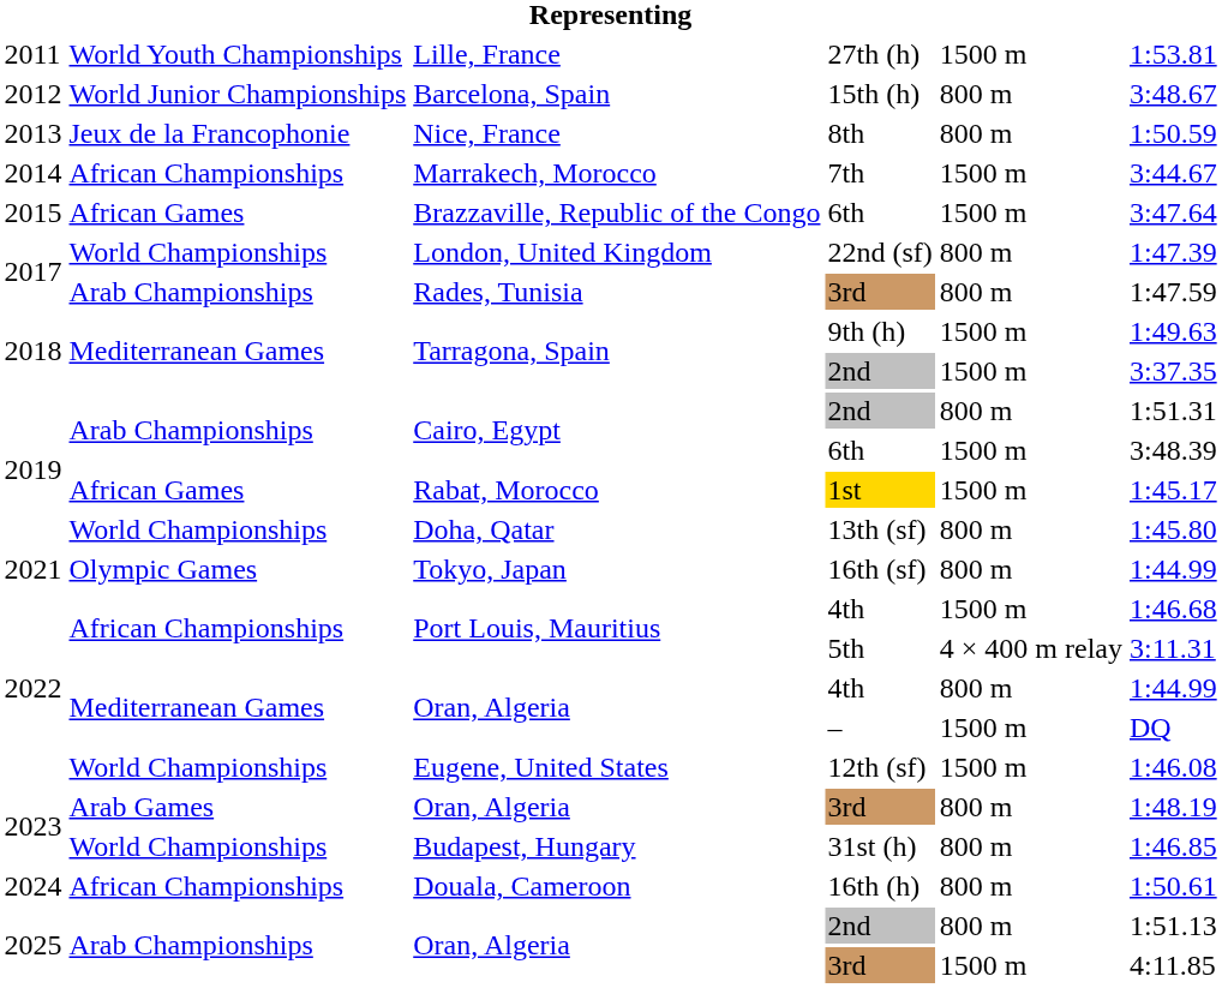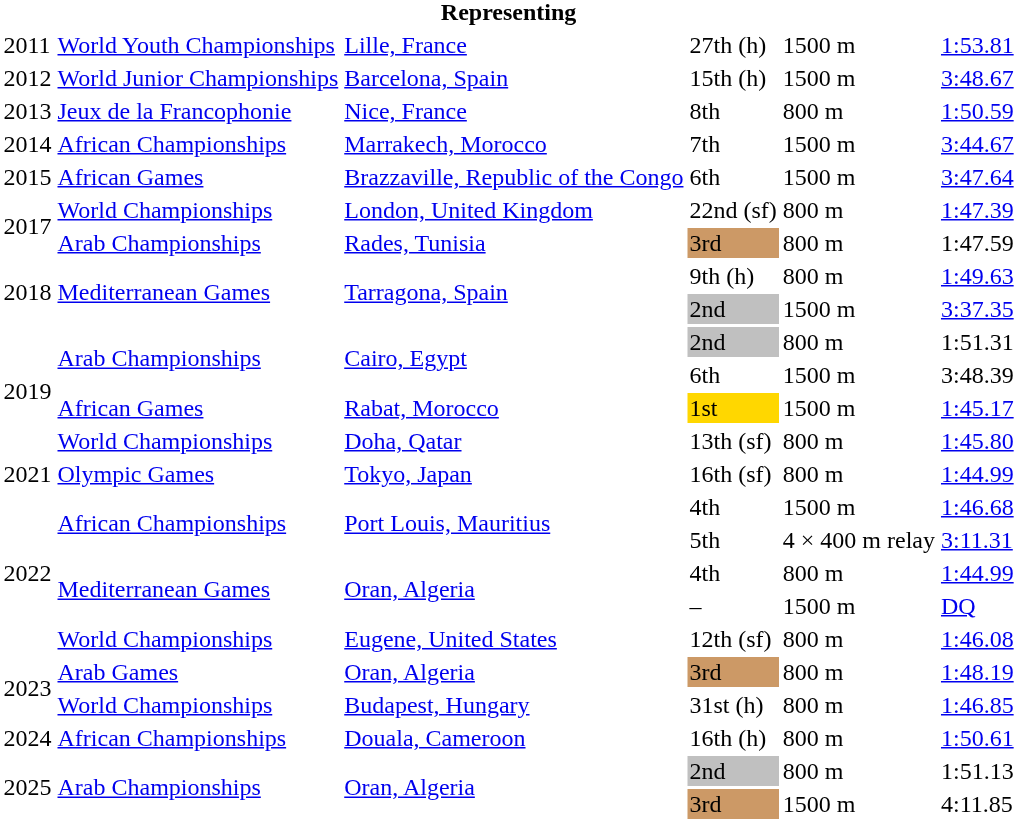 <table>
 <tr>
 <th colspan="6">Representing </th>
 </tr>
 <tr>
 <td>2011</td>
 <td><a href='#'>World Youth Championships</a></td>
 <td><a href='#'>Lille, France</a></td>
 <td>27th (h)</td>
 <td>1500 m</td>
 <td><a href='#'>1:53.81</a></td>
 </tr>
 <tr>
 <td>2012</td>
 <td><a href='#'>World Junior Championships</a></td>
 <td><a href='#'>Barcelona, Spain</a></td>
 <td>15th (h)</td>
-<td>800 m</td>
+<td>1500 m</td>
 <td><a href='#'>3:48.67</a></td>
 </tr>
 <tr>
 <td>2013</td>
 <td><a href='#'>Jeux de la Francophonie</a></td>
 <td><a href='#'>Nice, France</a></td>
 <td>8th</td>
 <td>800 m</td>
 <td><a href='#'>1:50.59</a></td>
 </tr>
 <tr>
 <td>2014</td>
 <td><a href='#'>African Championships</a></td>
 <td><a href='#'>Marrakech, Morocco</a></td>
 <td>7th</td>
 <td>1500 m</td>
 <td><a href='#'>3:44.67</a></td>
 </tr>
 <tr>
 <td>2015</td>
 <td><a href='#'>African Games</a></td>
 <td><a href='#'>Brazzaville, Republic of the Congo</a></td>
 <td>6th</td>
 <td>1500 m</td>
 <td><a href='#'>3:47.64</a></td>
 </tr>
 <tr>
 <td rowspan=2>2017</td>
 <td><a href='#'>World Championships</a></td>
 <td><a href='#'>London, United Kingdom</a></td>
 <td>22nd (sf)</td>
 <td>800 m</td>
 <td><a href='#'>1:47.39</a></td>
 </tr>
 <tr>
 <td><a href='#'>Arab Championships</a></td>
 <td><a href='#'>Rades, Tunisia</a></td>
 <td bgcolor=cc9966>3rd</td>
 <td>800 m</td>
 <td>1:47.59</td>
 </tr>
 <tr>
 <td rowspan=2>2018</td>
 <td rowspan=2><a href='#'>Mediterranean Games</a></td>
 <td rowspan=2><a href='#'>Tarragona, Spain</a></td>
 <td>9th (h)</td>
-<td>1500 m</td>
+<td>800 m</td>
 <td><a href='#'>1:49.63</a></td>
 </tr>
 <tr>
 <td bgcolor=silver>2nd</td>
 <td>1500 m</td>
 <td><a href='#'>3:37.35</a></td>
 </tr>
 <tr>
 <td rowspan=4>2019</td>
 <td rowspan=2><a href='#'>Arab Championships</a></td>
 <td rowspan=2><a href='#'>Cairo, Egypt</a></td>
 <td bgcolor=silver>2nd</td>
 <td>800 m</td>
 <td>1:51.31</td>
 </tr>
 <tr>
 <td>6th</td>
 <td>1500 m</td>
 <td>3:48.39</td>
 </tr>
 <tr>
 <td><a href='#'>African Games</a></td>
 <td><a href='#'>Rabat, Morocco</a></td>
 <td bgcolor=gold>1st</td>
 <td>1500 m</td>
 <td><a href='#'>1:45.17</a></td>
 </tr>
 <tr>
 <td><a href='#'>World Championships</a></td>
 <td><a href='#'>Doha, Qatar</a></td>
 <td>13th (sf)</td>
 <td>800 m</td>
 <td><a href='#'>1:45.80</a></td>
 </tr>
 <tr>
 <td>2021</td>
 <td><a href='#'>Olympic Games</a></td>
 <td><a href='#'>Tokyo, Japan</a></td>
 <td>16th (sf)</td>
 <td>800 m</td>
 <td><a href='#'>1:44.99</a></td>
 </tr>
 <tr>
 <td rowspan=5>2022</td>
 <td rowspan=2><a href='#'>African Championships</a></td>
 <td rowspan=2><a href='#'>Port Louis, Mauritius</a></td>
 <td>4th</td>
 <td>1500 m</td>
 <td><a href='#'>1:46.68</a></td>
 </tr>
 <tr>
 <td>5th</td>
 <td>4 × 400 m relay</td>
 <td><a href='#'>3:11.31</a></td>
 </tr>
 <tr>
 <td rowspan=2><a href='#'>Mediterranean Games</a></td>
 <td rowspan=2><a href='#'>Oran, Algeria</a></td>
 <td>4th</td>
 <td>800 m</td>
 <td><a href='#'>1:44.99</a></td>
 </tr>
 <tr>
 <td>–</td>
 <td>1500 m</td>
 <td><a href='#'>DQ</a></td>
 </tr>
 <tr>
 <td><a href='#'>World Championships</a></td>
 <td><a href='#'>Eugene, United States</a></td>
 <td>12th (sf)</td>
-<td>1500 m</td>
+<td>800 m</td>
 <td><a href='#'>1:46.08</a></td>
 </tr>
 <tr>
 <td rowspan=2>2023</td>
 <td><a href='#'>Arab Games</a></td>
 <td><a href='#'>Oran, Algeria</a></td>
 <td bgcolor=cc9966>3rd</td>
 <td>800 m</td>
 <td><a href='#'>1:48.19</a></td>
 </tr>
 <tr>
 <td><a href='#'>World Championships</a></td>
 <td><a href='#'>Budapest, Hungary</a></td>
 <td>31st (h)</td>
 <td>800 m</td>
 <td><a href='#'>1:46.85</a></td>
 </tr>
 <tr>
 <td>2024</td>
 <td><a href='#'>African Championships</a></td>
 <td><a href='#'>Douala, Cameroon</a></td>
 <td>16th (h)</td>
 <td>800 m</td>
 <td><a href='#'>1:50.61</a></td>
 </tr>
 <tr>
 <td rowspan=2>2025</td>
 <td rowspan=2><a href='#'>Arab Championships</a></td>
 <td rowspan=2><a href='#'>Oran, Algeria</a></td>
 <td bgcolor=silver>2nd</td>
 <td>800 m</td>
 <td>1:51.13</td>
 </tr>
 <tr>
 <td bgcolor=cc9966>3rd</td>
 <td>1500 m</td>
 <td>4:11.85</td>
 </tr>
 </table>
